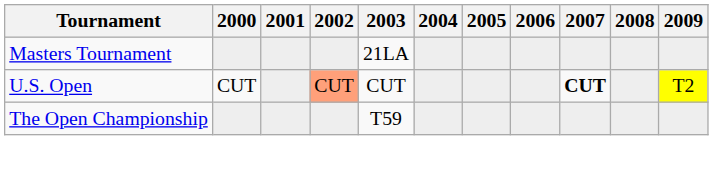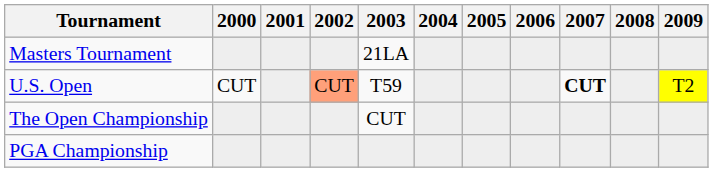 <table class="wikitable" style="font-size:95%;text-align:center;">
 <tr>
 <th>Tournament</th>
 <th>2000</th>
 <th>2001</th>
 <th>2002</th>
 <th>2003</th>
 <th>2004</th>
 <th>2005</th>
 <th>2006</th>
 <th>2007</th>
 <th>2008</th>
 <th>2009</th>
 </tr>
 <tr>
 <td align=left><a href='#'>Masters Tournament</a></td>
 <td style="background:#eeeeee;"></td>
 <td style="background:#eeeeee;"></td>
 <td style="background:#eeeeee;"></td>
 <td>21<span>LA</span></td>
 <td style="background:#eeeeee;"></td>
 <td style="background:#eeeeee;"></td>
 <td style="background:#eeeeee;"></td>
 <td style="background:#eeeeee;"></td>
 <td style="background:#eeeeee;"></td>
 <td style="background:#eeeeee;"></td>
 </tr>
 <tr>
 <td align=left><a href='#'>U.S. Open</a></td>
 <td>CUT</td>
 <td style="background:#eeeeee;"></td>
 <td style="background: lightsalmon;">CUT</td>
-<td>CUT</td>
+<td>T59</td>
 <td style="background:#eeeeee;"></td>
 <td style="background:#eeeeee;"></td>
 <td style="background:#eeeeee;"></td>
 <td><strong>CUT</strong></td>
 <td style="background:#eeeeee;"></td>
 <td style="background:yellow;">T2</td>
 </tr>
 <tr>
 <td align=left><a href='#'>The Open Championship</a></td>
 <td style="background:#eeeeee;"></td>
 <td style="background:#eeeeee;"></td>
 <td style="background:#eeeeee;"></td>
-<td>T59</td>
+<td>CUT</td>
+<td style="background:#eeeeee;"></td>
+<td style="background:#eeeeee;"></td>
+<td style="background:#eeeeee;"></td>
+<td style="background:#eeeeee;"></td>
+<td style="background:#eeeeee;"></td>
+<td style="background:#eeeeee;"></td>
+</tr>
+<tr>
+<td align=left><a href='#'>PGA Championship</a></td>
+<td style="background:#eeeeee;"></td>
+<td style="background:#eeeeee;"></td>
+<td style="background:#eeeeee;"></td>
+<td style="background:#eeeeee;"></td>
 <td style="background:#eeeeee;"></td>
 <td style="background:#eeeeee;"></td>
 <td style="background:#eeeeee;"></td>
 <td style="background:#eeeeee;"></td>
 <td style="background:#eeeeee;"></td>
 <td style="background:#eeeeee;"></td>
 </tr>
 </table>
